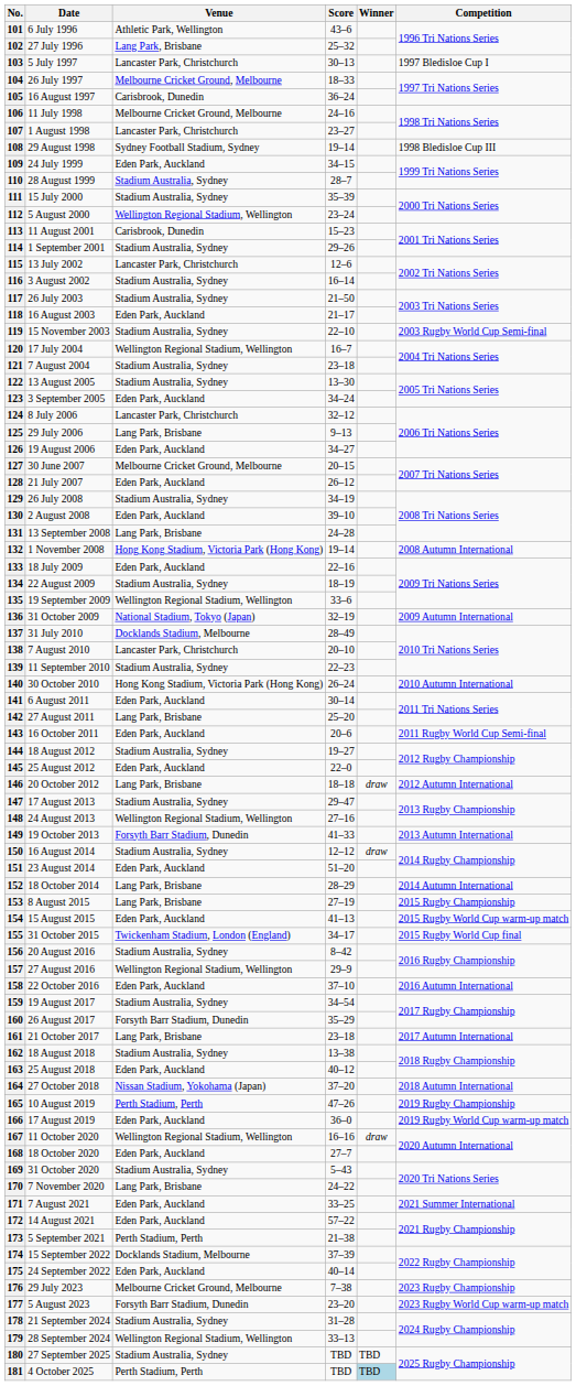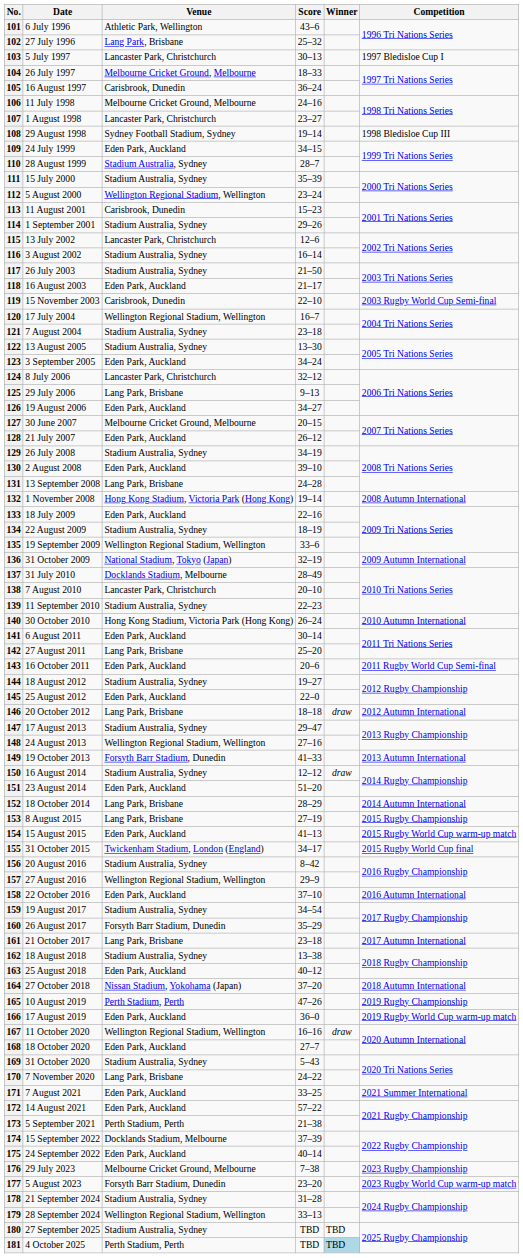 <table class="wikitable">
 <tr>
 <th>No.</th>
 <th>Date</th>
 <th>Venue</th>
 <th>Score</th>
 <th>Winner</th>
 <th>Competition</th>
 </tr>
 <tr>
 <th>101</th>
 <td>6 July 1996</td>
 <td>Athletic Park, Wellington</td>
 <td align="center">43–6</td>
 <td></td>
 <td rowspan="2"><a href='#'>1996 Tri Nations Series</a></td>
 </tr>
 <tr>
 <th>102</th>
 <td>27 July 1996</td>
 <td><a href='#'>Lang Park</a>, Brisbane</td>
 <td align="center">25–32</td>
 <td></td>
 </tr>
 <tr>
 <th>103</th>
 <td>5 July 1997</td>
 <td>Lancaster Park, Christchurch</td>
 <td align="center">30–13</td>
 <td></td>
 <td>1997 Bledisloe Cup I</td>
 </tr>
 <tr>
 <th>104</th>
 <td>26 July 1997</td>
 <td><a href='#'>Melbourne Cricket Ground</a>, <a href='#'>Melbourne</a></td>
 <td align="center">18–33</td>
 <td></td>
 <td rowspan="2"><a href='#'>1997 Tri Nations Series</a></td>
 </tr>
 <tr>
 <th>105</th>
 <td>16 August 1997</td>
 <td>Carisbrook, Dunedin</td>
 <td align="center">36–24</td>
 <td></td>
 </tr>
 <tr>
 <th>106</th>
 <td>11 July 1998</td>
 <td>Melbourne Cricket Ground, Melbourne</td>
 <td align="center">24–16</td>
 <td></td>
 <td rowspan="2"><a href='#'>1998 Tri Nations Series</a></td>
 </tr>
 <tr>
 <th>107</th>
 <td>1 August 1998</td>
 <td>Lancaster Park, Christchurch</td>
 <td align="center">23–27</td>
 <td></td>
 </tr>
 <tr>
 <th>108</th>
 <td>29 August 1998</td>
 <td>Sydney Football Stadium, Sydney</td>
 <td align="center">19–14</td>
 <td></td>
 <td>1998 Bledisloe Cup III</td>
 </tr>
 <tr>
 <th>109</th>
 <td>24 July 1999</td>
 <td>Eden Park, Auckland</td>
 <td align="center">34–15</td>
 <td></td>
 <td rowspan="2"><a href='#'>1999 Tri Nations Series</a></td>
 </tr>
 <tr>
 <th>110</th>
 <td>28 August 1999</td>
 <td><a href='#'>Stadium Australia</a>, Sydney</td>
 <td align="center">28–7</td>
 <td></td>
 </tr>
 <tr>
 <th>111</th>
 <td>15 July 2000</td>
 <td>Stadium Australia, Sydney</td>
 <td align="center">35–39</td>
 <td></td>
 <td rowspan="2"><a href='#'>2000 Tri Nations Series</a></td>
 </tr>
 <tr>
 <th>112</th>
 <td>5 August 2000</td>
 <td><a href='#'>Wellington Regional Stadium</a>, Wellington</td>
 <td align="center">23–24</td>
 <td></td>
 </tr>
 <tr>
 <th>113</th>
 <td>11 August 2001</td>
 <td>Carisbrook, Dunedin</td>
 <td align="center">15–23</td>
 <td></td>
 <td rowspan="2"><a href='#'>2001 Tri Nations Series</a></td>
 </tr>
 <tr>
 <th>114</th>
 <td>1 September 2001</td>
 <td>Stadium Australia, Sydney</td>
 <td align="center">29–26</td>
 <td></td>
 </tr>
 <tr>
 <th>115</th>
 <td>13 July 2002</td>
 <td>Lancaster Park, Christchurch</td>
 <td align="center">12–6</td>
 <td></td>
 <td rowspan="2"><a href='#'>2002 Tri Nations Series</a></td>
 </tr>
 <tr>
 <th>116</th>
 <td>3 August 2002</td>
 <td>Stadium Australia, Sydney</td>
 <td align="center">16–14</td>
 <td></td>
 </tr>
 <tr>
 <th>117</th>
 <td>26 July 2003</td>
 <td>Stadium Australia, Sydney</td>
 <td align="center">21–50</td>
 <td></td>
 <td rowspan="2"><a href='#'>2003 Tri Nations Series</a></td>
 </tr>
 <tr>
 <th>118</th>
 <td>16 August 2003</td>
 <td>Eden Park, Auckland</td>
 <td align="center">21–17</td>
 <td></td>
 </tr>
 <tr>
 <th>119</th>
 <td>15 November 2003</td>
-<td>Stadium Australia, Sydney</td>
+<td>Carisbrook, Dunedin</td>
 <td align="center">22–10</td>
 <td></td>
 <td><a href='#'>2003 Rugby World Cup Semi-final</a></td>
 </tr>
 <tr>
 <th>120</th>
 <td>17 July 2004</td>
 <td>Wellington Regional Stadium, Wellington</td>
 <td align="center">16–7</td>
 <td></td>
 <td rowspan="2"><a href='#'>2004 Tri Nations Series</a></td>
 </tr>
 <tr>
 <th>121</th>
 <td>7 August 2004</td>
 <td>Stadium Australia, Sydney</td>
 <td align="center">23–18</td>
 <td></td>
 </tr>
 <tr>
 <th>122</th>
 <td>13 August 2005</td>
 <td>Stadium Australia, Sydney</td>
 <td align="center">13–30</td>
 <td></td>
 <td rowspan="2"><a href='#'>2005 Tri Nations Series</a></td>
 </tr>
 <tr>
 <th>123</th>
 <td>3 September 2005</td>
 <td>Eden Park, Auckland</td>
 <td align="center">34–24</td>
 <td></td>
 </tr>
 <tr>
 <th>124</th>
 <td>8 July 2006</td>
 <td>Lancaster Park, Christchurch</td>
 <td align="center">32–12</td>
 <td></td>
 <td rowspan="3"><a href='#'>2006 Tri Nations Series</a></td>
 </tr>
 <tr>
 <th>125</th>
 <td>29 July 2006</td>
 <td>Lang Park, Brisbane</td>
 <td align="center">9–13</td>
 <td></td>
 </tr>
 <tr>
 <th>126</th>
 <td>19 August 2006</td>
 <td>Eden Park, Auckland</td>
 <td align="center">34–27</td>
 <td></td>
 </tr>
 <tr>
 <th>127</th>
 <td>30 June 2007</td>
 <td>Melbourne Cricket Ground, Melbourne</td>
 <td align="center">20–15</td>
 <td></td>
 <td rowspan="2"><a href='#'>2007 Tri Nations Series</a></td>
 </tr>
 <tr>
 <th>128</th>
 <td>21 July 2007</td>
 <td>Eden Park, Auckland</td>
 <td align="center">26–12</td>
 <td></td>
 </tr>
 <tr>
 <th>129</th>
 <td>26 July 2008</td>
 <td>Stadium Australia, Sydney</td>
 <td align="center">34–19</td>
 <td></td>
 <td rowspan="3"><a href='#'>2008 Tri Nations Series</a></td>
 </tr>
 <tr>
 <th>130</th>
 <td>2 August 2008</td>
 <td>Eden Park, Auckland</td>
 <td align="center">39–10</td>
 <td></td>
 </tr>
 <tr>
 <th>131</th>
 <td>13 September 2008</td>
 <td>Lang Park, Brisbane</td>
 <td align="center">24–28</td>
 <td></td>
 </tr>
 <tr>
 <th>132</th>
 <td>1 November 2008</td>
 <td><a href='#'>Hong Kong Stadium</a>, <a href='#'>Victoria Park</a> (<a href='#'>Hong Kong</a>)</td>
 <td align="center">19–14</td>
 <td></td>
 <td><a href='#'>2008 Autumn International</a></td>
 </tr>
 <tr>
 <th>133</th>
 <td>18 July 2009</td>
 <td>Eden Park, Auckland</td>
 <td align="center">22–16</td>
 <td></td>
 <td rowspan="3"><a href='#'>2009 Tri Nations Series</a></td>
 </tr>
 <tr>
 <th>134</th>
 <td>22 August 2009</td>
 <td>Stadium Australia, Sydney</td>
 <td align="center">18–19</td>
 <td></td>
 </tr>
 <tr>
 <th>135</th>
 <td>19 September 2009</td>
 <td>Wellington Regional Stadium, Wellington</td>
 <td align="center">33–6</td>
 <td></td>
 </tr>
 <tr>
 <th>136</th>
 <td>31 October 2009</td>
 <td><a href='#'>National Stadium</a>, <a href='#'>Tokyo</a> (<a href='#'>Japan</a>)</td>
 <td align="center">32–19</td>
 <td></td>
 <td><a href='#'>2009 Autumn International</a></td>
 </tr>
 <tr>
 <th>137</th>
 <td>31 July 2010</td>
 <td><a href='#'>Docklands Stadium</a>, Melbourne</td>
 <td align="center">28–49</td>
 <td></td>
 <td rowspan="3"><a href='#'>2010 Tri Nations Series</a></td>
 </tr>
 <tr>
 <th>138</th>
 <td>7 August 2010</td>
 <td>Lancaster Park, Christchurch</td>
 <td align="center">20–10</td>
 <td></td>
 </tr>
 <tr>
 <th>139</th>
 <td>11 September 2010</td>
 <td>Stadium Australia, Sydney</td>
 <td align="center">22–23</td>
 <td></td>
 </tr>
 <tr>
 <th>140</th>
 <td>30 October 2010</td>
 <td>Hong Kong Stadium, Victoria Park (Hong Kong)</td>
 <td align="center">26–24</td>
 <td></td>
 <td><a href='#'>2010 Autumn International</a></td>
 </tr>
 <tr>
 <th>141</th>
 <td>6 August 2011</td>
 <td>Eden Park, Auckland</td>
 <td align="center">30–14</td>
 <td></td>
 <td rowspan="2"><a href='#'>2011 Tri Nations Series</a></td>
 </tr>
 <tr>
 <th>142</th>
 <td>27 August 2011</td>
 <td>Lang Park, Brisbane</td>
 <td align="center">25–20</td>
 <td></td>
 </tr>
 <tr>
 <th>143</th>
 <td>16 October 2011</td>
 <td>Eden Park, Auckland</td>
 <td align="center">20–6</td>
 <td></td>
 <td><a href='#'>2011 Rugby World Cup Semi-final</a></td>
 </tr>
 <tr>
 <th>144</th>
 <td>18 August 2012</td>
 <td>Stadium Australia, Sydney</td>
 <td align="center">19–27</td>
 <td></td>
 <td rowspan="2"><a href='#'>2012 Rugby Championship</a></td>
 </tr>
 <tr>
 <th>145</th>
 <td>25 August 2012</td>
 <td>Eden Park, Auckland</td>
 <td align="center">22–0</td>
 <td></td>
 </tr>
 <tr>
 <th>146</th>
 <td>20 October 2012</td>
 <td>Lang Park, Brisbane</td>
 <td align="center">18–18</td>
 <td align="center"><em>draw</em></td>
 <td><a href='#'>2012 Autumn International</a></td>
 </tr>
 <tr>
 <th>147</th>
 <td>17 August 2013</td>
 <td>Stadium Australia, Sydney</td>
 <td align="center">29–47</td>
 <td></td>
 <td rowspan="2"><a href='#'>2013 Rugby Championship</a></td>
 </tr>
 <tr>
 <th>148</th>
 <td>24 August 2013</td>
 <td>Wellington Regional Stadium, Wellington</td>
 <td align="center">27–16</td>
 <td></td>
 </tr>
 <tr>
 <th>149</th>
 <td>19 October 2013</td>
 <td><a href='#'>Forsyth Barr Stadium</a>, Dunedin</td>
 <td align="center">41–33</td>
 <td></td>
 <td><a href='#'>2013 Autumn International</a></td>
 </tr>
 <tr>
 <th>150</th>
 <td>16 August 2014</td>
 <td>Stadium Australia, Sydney</td>
 <td align="center">12–12</td>
 <td align="center"><em>draw</em></td>
 <td rowspan="2"><a href='#'>2014 Rugby Championship</a></td>
 </tr>
 <tr>
 <th>151</th>
 <td>23 August 2014</td>
 <td>Eden Park, Auckland</td>
 <td align="center">51–20</td>
 <td></td>
 </tr>
 <tr>
 <th>152</th>
 <td>18 October 2014</td>
 <td>Lang Park, Brisbane</td>
 <td align="center">28–29</td>
 <td></td>
 <td><a href='#'>2014 Autumn International</a></td>
 </tr>
 <tr>
 <th>153</th>
 <td>8 August 2015</td>
 <td>Lang Park, Brisbane</td>
 <td align="center">27–19</td>
 <td></td>
 <td><a href='#'>2015 Rugby Championship</a></td>
 </tr>
 <tr>
 <th>154</th>
 <td>15 August 2015</td>
 <td>Eden Park, Auckland</td>
 <td align="center">41–13</td>
 <td></td>
 <td><a href='#'>2015 Rugby World Cup warm-up match</a></td>
 </tr>
 <tr>
 <th>155</th>
 <td>31 October 2015</td>
 <td><a href='#'>Twickenham Stadium</a>, <a href='#'>London</a> (<a href='#'>England</a>)</td>
 <td align="center">34–17</td>
 <td></td>
 <td><a href='#'>2015 Rugby World Cup final</a></td>
 </tr>
 <tr>
 <th>156</th>
 <td>20 August 2016</td>
 <td>Stadium Australia, Sydney</td>
 <td align="center">8–42</td>
 <td></td>
 <td rowspan="2"><a href='#'>2016 Rugby Championship</a></td>
 </tr>
 <tr>
 <th>157</th>
 <td>27 August 2016</td>
 <td>Wellington Regional Stadium, Wellington</td>
 <td align="center">29–9</td>
 <td></td>
 </tr>
 <tr>
 <th>158</th>
 <td>22 October 2016</td>
 <td>Eden Park, Auckland</td>
 <td align="center">37–10</td>
 <td></td>
 <td><a href='#'>2016 Autumn International</a></td>
 </tr>
 <tr>
 <th>159</th>
 <td>19 August 2017</td>
 <td>Stadium Australia, Sydney</td>
 <td align="center">34–54</td>
 <td></td>
 <td rowspan=2><a href='#'>2017 Rugby Championship</a></td>
 </tr>
 <tr>
 <th>160</th>
 <td>26 August 2017</td>
 <td>Forsyth Barr Stadium, Dunedin</td>
 <td align="center">35–29</td>
 <td></td>
 </tr>
 <tr>
 <th>161</th>
 <td>21 October 2017</td>
 <td>Lang Park, Brisbane</td>
 <td align="center">23–18</td>
 <td></td>
 <td><a href='#'>2017 Autumn International</a></td>
 </tr>
 <tr>
 <th>162</th>
 <td>18 August 2018</td>
 <td>Stadium Australia, Sydney</td>
 <td align="center">13–38</td>
 <td></td>
 <td rowspan=2><a href='#'>2018 Rugby Championship</a></td>
 </tr>
 <tr>
 <th>163</th>
 <td>25 August 2018</td>
 <td>Eden Park, Auckland</td>
 <td align="center">40–12</td>
 <td></td>
 </tr>
 <tr>
 <th>164</th>
 <td>27 October 2018</td>
 <td><a href='#'>Nissan Stadium</a>, <a href='#'>Yokohama</a> (Japan)</td>
 <td align="center">37–20</td>
 <td></td>
 <td><a href='#'>2018 Autumn International</a></td>
 </tr>
 <tr>
 <th>165</th>
 <td>10 August 2019</td>
 <td><a href='#'>Perth Stadium</a>, <a href='#'>Perth</a></td>
 <td align="center">47–26</td>
 <td></td>
 <td><a href='#'>2019 Rugby Championship</a></td>
 </tr>
 <tr>
 <th>166</th>
 <td>17 August 2019</td>
 <td>Eden Park, Auckland</td>
 <td align="center">36–0</td>
 <td></td>
 <td><a href='#'>2019 Rugby World Cup warm-up match</a></td>
 </tr>
 <tr>
 <th>167</th>
 <td>11 October 2020</td>
 <td>Wellington Regional Stadium, Wellington</td>
 <td align="center">16–16</td>
 <td align="center"><em>draw</em></td>
 <td rowspan=2><a href='#'>2020 Autumn International</a></td>
 </tr>
 <tr>
 <th>168</th>
 <td>18 October 2020</td>
 <td>Eden Park, Auckland</td>
 <td align="center">27–7</td>
 <td></td>
 </tr>
 <tr>
 <th>169</th>
 <td>31 October 2020</td>
 <td>Stadium Australia, Sydney</td>
 <td align="center">5–43</td>
 <td></td>
 <td rowspan=2><a href='#'>2020 Tri Nations Series</a></td>
 </tr>
 <tr>
 <th>170</th>
 <td>7 November 2020</td>
 <td>Lang Park, Brisbane</td>
 <td align="center">24–22</td>
 <td></td>
 </tr>
 <tr>
 <th>171</th>
 <td>7 August 2021</td>
 <td>Eden Park, Auckland</td>
 <td align="center">33–25</td>
 <td></td>
 <td><a href='#'>2021 Summer International</a></td>
 </tr>
 <tr>
 <th>172</th>
 <td>14 August 2021</td>
 <td>Eden Park, Auckland</td>
 <td align="center">57–22</td>
 <td></td>
 <td rowspan=2><a href='#'>2021 Rugby Championship</a></td>
 </tr>
 <tr>
 <th>173</th>
 <td>5 September 2021</td>
 <td>Perth Stadium, Perth</td>
 <td align="center">21–38</td>
 <td></td>
 </tr>
 <tr>
 <th>174</th>
 <td>15 September 2022</td>
 <td>Docklands Stadium, Melbourne</td>
 <td align="center">37–39</td>
 <td></td>
 <td rowspan=2><a href='#'>2022 Rugby Championship</a></td>
 </tr>
 <tr>
 <th>175</th>
 <td>24 September 2022</td>
 <td>Eden Park, Auckland</td>
 <td align="center">40–14</td>
 <td></td>
 </tr>
 <tr>
 <th>176</th>
 <td>29 July 2023</td>
 <td>Melbourne Cricket Ground, Melbourne</td>
 <td align="center">7–38</td>
 <td></td>
 <td><a href='#'>2023 Rugby Championship</a></td>
 </tr>
 <tr>
 <th>177</th>
 <td>5 August 2023</td>
 <td>Forsyth Barr Stadium, Dunedin</td>
 <td align="center">23–20</td>
 <td></td>
 <td><a href='#'>2023 Rugby World Cup warm-up match</a></td>
 </tr>
 <tr>
 <th>178</th>
 <td>21 September 2024</td>
 <td>Stadium Australia, Sydney</td>
 <td align="center">31–28</td>
 <td></td>
 <td rowspan=2><a href='#'>2024 Rugby Championship</a></td>
 </tr>
 <tr>
 <th>179</th>
 <td>28 September 2024</td>
 <td>Wellington Regional Stadium, Wellington</td>
 <td align="center">33–13</td>
 <td></td>
 </tr>
 <tr>
 <th>180</th>
 <td>27 September 2025</td>
 <td>Stadium Australia, Sydney</td>
 <td align="center">TBD</td>
 <td>TBD</td>
 <td rowspan=2><a href='#'>2025 Rugby Championship</a></td>
 </tr>
 <tr>
 <th>181</th>
 <td>4 October 2025</td>
 <td>Perth Stadium, Perth</td>
 <td align="center">TBD</td>
 <td style="background: lightblue;">TBD</td>
 </tr>
 </table>
